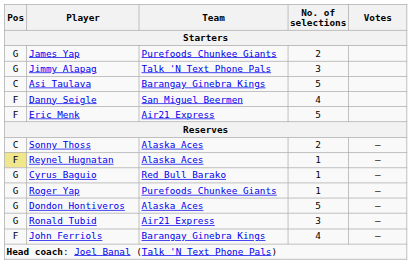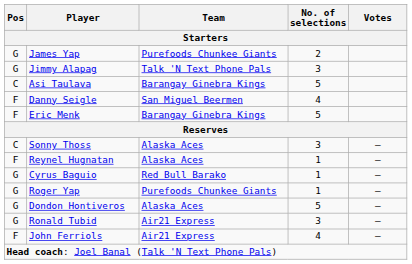 <table class="wikitable" style="text-align:center">
 <tr>
 <th scope="col" width="25px">Pos</th>
 <th scope="col" width="150px">Player</th>
 <th scope="col" width="200px">Team</th>
 <th scope="col" width="75px">No. of selections</th>
 <th scope="col" width="75px">Votes</th>
 </tr>
 <tr>
 <th scope="col" colspan="5">Starters</th>
 </tr>
 <tr>
 <td>G</td>
 <td style="text-align:left"><a href='#'>James Yap</a></td>
 <td style="text-align:left"><a href='#'>Purefoods Chunkee Giants</a></td>
 <td>2</td>
 <td></td>
 </tr>
 <tr>
 <td>G</td>
 <td style="text-align:left"><a href='#'>Jimmy Alapag</a></td>
 <td style="text-align:left"><a href='#'>Talk 'N Text Phone Pals</a></td>
 <td>3</td>
 <td></td>
 </tr>
 <tr>
 <td>C</td>
 <td style="text-align:left"><a href='#'>Asi Taulava</a></td>
 <td style="text-align:left"><a href='#'>Barangay Ginebra Kings</a></td>
 <td>5</td>
 <td></td>
 </tr>
 <tr>
 <td>F</td>
 <td style="text-align:left"><a href='#'>Danny Seigle</a></td>
 <td style="text-align:left"><a href='#'>San Miguel Beermen</a></td>
 <td>4</td>
 <td></td>
 </tr>
 <tr>
 <td>F</td>
 <td style="text-align:left"><a href='#'>Eric Menk</a></td>
-<td style="text-align:left"><a href='#'>Air21 Express</a></td>
+<td style="text-align:left"><a href='#'>Barangay Ginebra Kings</a></td>
 <td>5</td>
 <td></td>
 </tr>
 <tr>
 <th scope="col" colspan="5">Reserves</th>
 </tr>
 <tr>
 <td>C</td>
 <td style="text-align:left"><a href='#'>Sonny Thoss</a></td>
 <td style="text-align:left"><a href='#'>Alaska Aces</a></td>
-<td>2</td>
+<td>3</td>
 <td>—</td>
 </tr>
 <tr>
-<td style="background: khaki;">F</td>
+<td>F</td>
 <td style="text-align:left"><a href='#'>Reynel Hugnatan</a></td>
 <td style="text-align:left"><a href='#'>Alaska Aces</a></td>
 <td>1</td>
 <td>—</td>
 </tr>
 <tr>
 <td>G</td>
 <td style="text-align:left"><a href='#'>Cyrus Baguio</a></td>
 <td style="text-align:left"><a href='#'>Red Bull Barako</a></td>
 <td>1</td>
 <td>—</td>
 </tr>
 <tr>
 <td>G</td>
 <td style="text-align:left"><a href='#'>Roger Yap</a></td>
 <td style="text-align:left"><a href='#'>Purefoods Chunkee Giants</a></td>
 <td>1</td>
 <td>—</td>
 </tr>
 <tr>
 <td>G</td>
 <td style="text-align:left"><a href='#'>Dondon Hontiveros</a></td>
 <td style="text-align:left"><a href='#'>Alaska Aces</a></td>
 <td>5</td>
 <td>—</td>
 </tr>
 <tr>
 <td>G</td>
 <td style="text-align:left"><a href='#'>Ronald Tubid</a></td>
 <td style="text-align:left"><a href='#'>Air21 Express</a></td>
 <td>3</td>
 <td>—</td>
 </tr>
 <tr>
 <td>F</td>
 <td style="text-align:left"><a href='#'>John Ferriols</a></td>
-<td style="text-align:left"><a href='#'>Barangay Ginebra Kings</a></td>
+<td style="text-align:left"><a href='#'>Air21 Express</a></td>
 <td>4</td>
 <td>—</td>
 </tr>
 <tr>
 <td style="text-align:left" colspan="5"><strong>Head coach</strong>: <a href='#'>Joel Banal</a> (<a href='#'>Talk 'N Text Phone Pals</a>)</td>
 </tr>
 </table>
